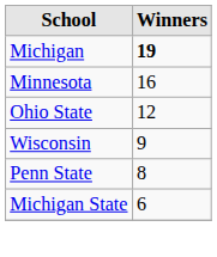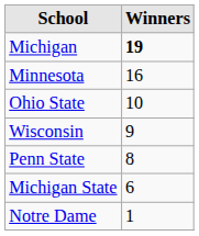 <table class="wikitable">
 <tr>
 <th style="background:#e5e5e5;">School</th>
 <th style="background:#e5e5e5;">Winners</th>
 </tr>
 <tr>
 <td><a href='#'>Michigan</a></td>
 <td><strong>19</strong></td>
 </tr>
 <tr>
 <td><a href='#'>Minnesota</a></td>
 <td>16</td>
 </tr>
 <tr>
 <td><a href='#'>Ohio State</a></td>
-<td>12</td>
+<td>10</td>
 </tr>
 <tr>
 <td><a href='#'>Wisconsin</a></td>
 <td>9</td>
 </tr>
 <tr>
 <td><a href='#'>Penn State</a></td>
 <td>8</td>
 </tr>
 <tr>
 <td><a href='#'>Michigan State</a></td>
 <td>6</td>
 </tr>
 <tr>
+<td><a href='#'>Notre Dame</a></td>
+<td>1</td>
+</tr>
+<tr>
 </tr>
 </table>
